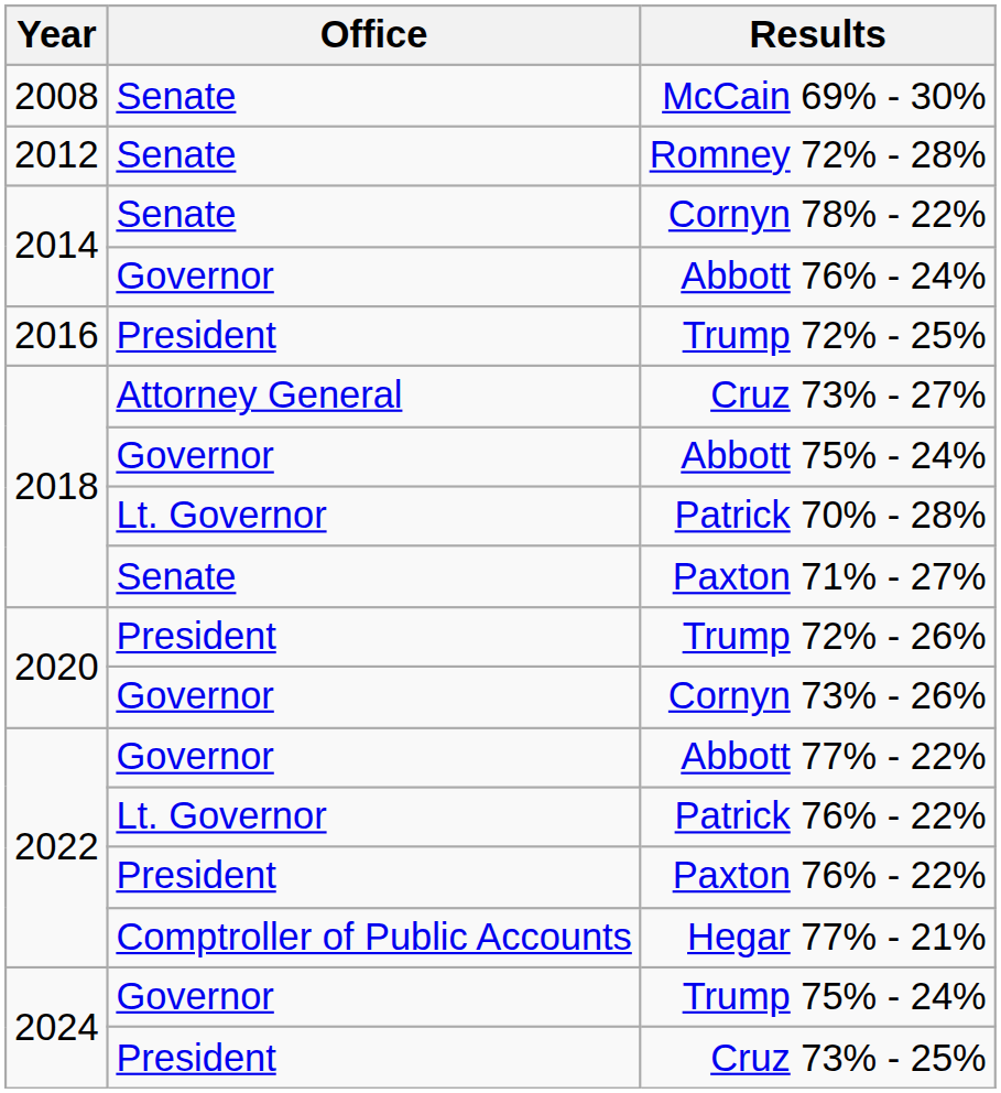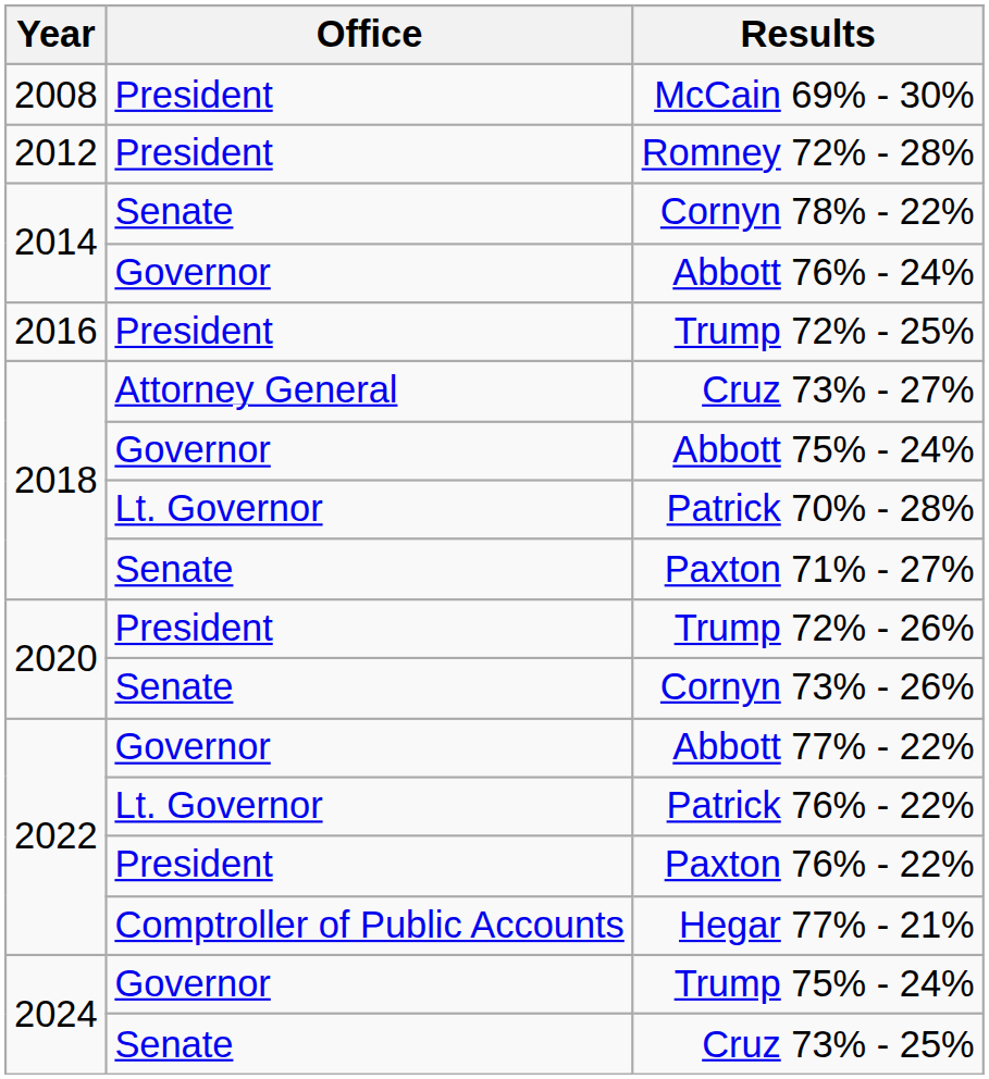 <table class=wikitable>
 <tr>
 <th>Year</th>
 <th>Office</th>
 <th>Results</th>
 </tr>
 <tr>
 <td>2008</td>
-<td><a href='#'>Senate</a></td>
+<td><a href='#'>President</a></td>
 <td align="right" ><a href='#'>McCain</a> 69% - 30%</td>
 </tr>
 <tr>
 <td>2012</td>
-<td><a href='#'>Senate</a></td>
+<td><a href='#'>President</a></td>
 <td align="right" ><a href='#'>Romney</a> 72% - 28%</td>
 </tr>
 <tr>
 <td rowspan=2>2014</td>
 <td><a href='#'>Senate</a></td>
 <td align="right" ><a href='#'>Cornyn</a> 78% - 22%</td>
 </tr>
 <tr>
 <td><a href='#'>Governor</a></td>
 <td align="right" ><a href='#'>Abbott</a> 76% - 24%</td>
 </tr>
 <tr>
 <td>2016</td>
 <td><a href='#'>President</a></td>
 <td align="right" ><a href='#'>Trump</a> 72% - 25%</td>
 </tr>
 <tr>
 <td rowspan=4>2018</td>
 <td><a href='#'>Attorney General</a></td>
 <td align="right" ><a href='#'>Cruz</a> 73% - 27%</td>
 </tr>
 <tr>
 <td><a href='#'>Governor</a></td>
 <td align="right" ><a href='#'>Abbott</a> 75% - 24%</td>
 </tr>
 <tr>
 <td><a href='#'>Lt. Governor</a></td>
 <td align="right" ><a href='#'>Patrick</a> 70% - 28%</td>
 </tr>
 <tr>
 <td><a href='#'>Senate</a></td>
 <td align="right" ><a href='#'>Paxton</a> 71% - 27%</td>
 </tr>
 <tr>
 <td rowspan=2>2020</td>
 <td><a href='#'>President</a></td>
 <td align="right" ><a href='#'>Trump</a> 72% - 26%</td>
 </tr>
 <tr>
-<td><a href='#'>Governor</a></td>
+<td><a href='#'>Senate</a></td>
 <td align="right" ><a href='#'>Cornyn</a> 73% - 26%</td>
 </tr>
 <tr>
 <td rowspan=4>2022</td>
 <td><a href='#'>Governor</a></td>
 <td align="right" ><a href='#'>Abbott</a> 77% - 22%</td>
 </tr>
 <tr>
 <td><a href='#'>Lt. Governor</a></td>
 <td align="right" ><a href='#'>Patrick</a> 76% - 22%</td>
 </tr>
 <tr>
 <td><a href='#'>President</a></td>
 <td align="right" ><a href='#'>Paxton</a> 76% - 22%</td>
 </tr>
 <tr>
 <td><a href='#'>Comptroller of Public Accounts</a></td>
 <td align="right" ><a href='#'>Hegar</a> 77% - 21%</td>
 </tr>
 <tr>
 <td rowspan=2>2024</td>
 <td><a href='#'>Governor</a></td>
 <td align="right" ><a href='#'>Trump</a> 75% - 24%</td>
 </tr>
 <tr>
-<td><a href='#'>President</a></td>
+<td><a href='#'>Senate</a></td>
 <td align="right" ><a href='#'>Cruz</a> 73% - 25%</td>
 </tr>
 </table>
